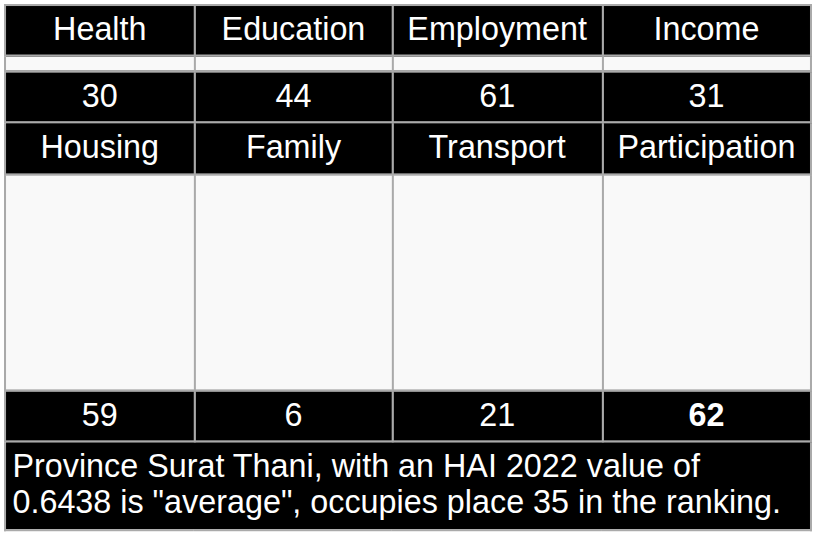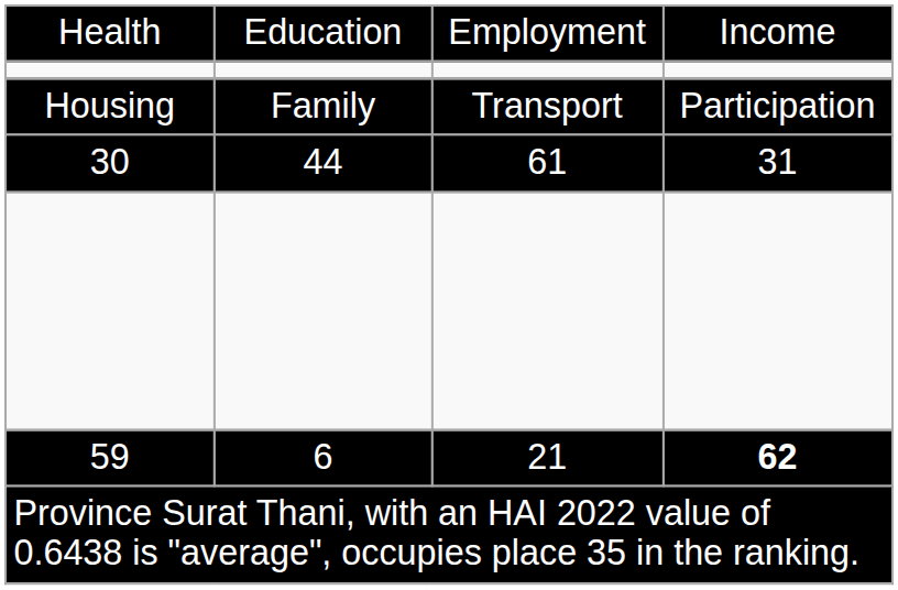 <table class="wikitable floatright" style="width:400px;">
 <tr>
 <td style="text-align:center; width:100px; background:black; color:white;">Health</td>
 <td style="text-align:center; width:100px; background:black; color:white;">Education</td>
 <td style="text-align:center; width:100px; background:black; color:white;">Employment</td>
 <td style="text-align:center; width:100px; background:black; color:white;">Income</td>
 </tr>
 <tr>
 <td></td>
 <td></td>
 <td></td>
 <td></td>
 </tr>
 <tr>
+<td style="text-align:center; background:black; color:white;">Housing</td>
+<td style="text-align:center; background:black; color:white;">Family</td>
+<td style="text-align:center; background:black; color:white;">Transport</td>
+<td style="text-align:center; background:black; color:white;">Participation</td>
+</tr>
+<tr>
 <td style="text-align:center; background:black; color:white;">30</td>
 <td style="text-align:center; background:black; color:white;">44</td>
 <td style="text-align:center; background:black; color:white;">61</td>
 <td style="text-align:center; background:black; color:white;">31</td>
-</tr>
-<tr>
-<td style="text-align:center; background:black; color:white;">Housing</td>
-<td style="text-align:center; background:black; color:white;">Family</td>
-<td style="text-align:center; background:black; color:white;">Transport</td>
-<td style="text-align:center; background:black; color:white;">Participation</td>
 </tr>
 <tr>
 <td style="height:100px;"></td>
 <td></td>
 <td></td>
 <td></td>
 </tr>
 <tr>
 <td style="text-align:center; background:black; color:white;">59</td>
 <td style="text-align:center; background:black; color:white;">6</td>
 <td style="text-align:center; background:black; color:white;">21</td>
 <td style="text-align:center; background:black; color:white;"><strong>62</strong></td>
 </tr>
 <tr>
 <td colspan="4"; style="background:black; color:white;">Province Surat Thani, with an HAI 2022 value of 0.6438 is "average", occupies place 35 in the ranking.</td>
 </tr>
 </table>
